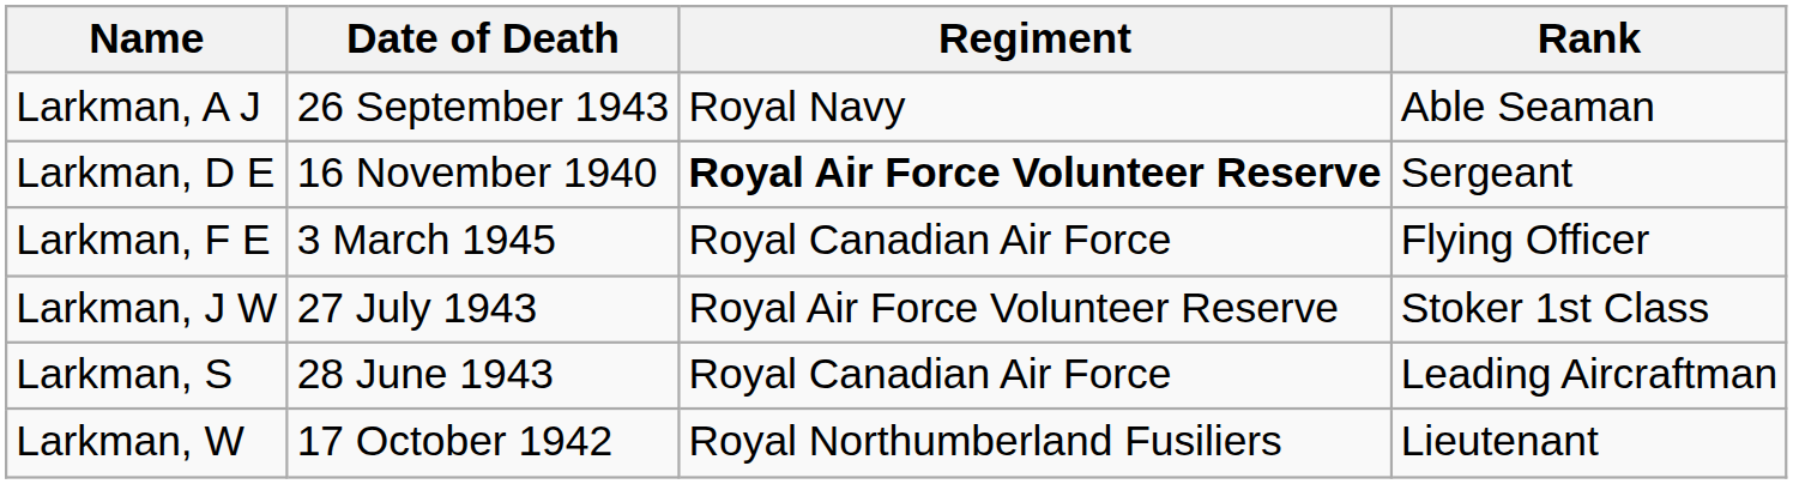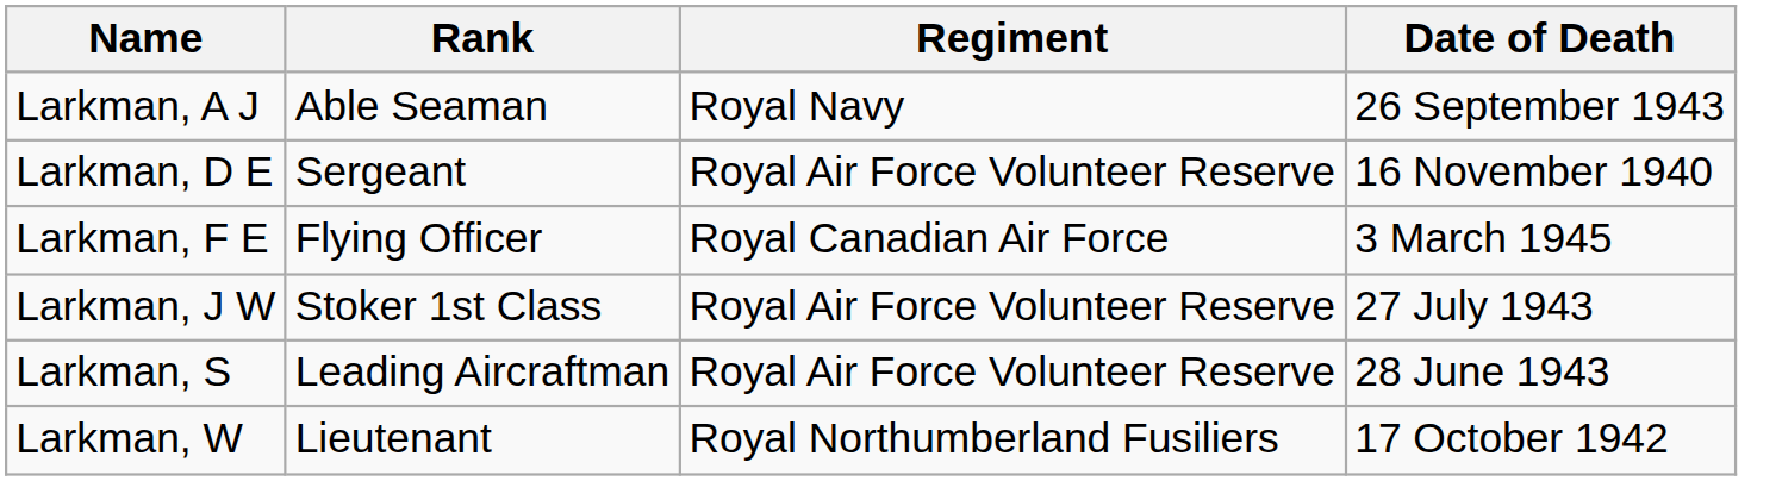 <table class="wikitable">
 <tr>
 <th>Name</th>
+<th>Rank</th>
+<th>Regiment</th>
 <th>Date of Death</th>
-<th>Regiment</th>
-<th>Rank</th>
 </tr>
 <tr>
 <td>Larkman, A J</td>
+<td>Able Seaman</td>
+<td>Royal Navy</td>
 <td>26 September 1943</td>
-<td>Royal Navy</td>
-<td>Able Seaman</td>
 </tr>
 <tr>
 <td>Larkman, D E</td>
+<td>Sergeant</td>
+<td>Royal Air Force Volunteer Reserve</td>
 <td>16 November 1940</td>
-<td><strong>Royal Air Force Volunteer Reserve</strong></td>
-<td>Sergeant</td>
 </tr>
 <tr>
 <td>Larkman, F E</td>
+<td>Flying Officer</td>
+<td>Royal Canadian Air Force</td>
 <td>3 March 1945</td>
-<td>Royal Canadian Air Force</td>
-<td>Flying Officer</td>
 </tr>
 <tr>
 <td>Larkman, J W</td>
+<td>Stoker 1st Class</td>
+<td>Royal Air Force Volunteer Reserve</td>
 <td>27 July 1943</td>
-<td>Royal Air Force Volunteer Reserve</td>
-<td>Stoker 1st Class</td>
 </tr>
 <tr>
 <td>Larkman, S</td>
+<td>Leading Aircraftman</td>
+<td>Royal Air Force Volunteer Reserve</td>
 <td>28 June 1943</td>
-<td>Royal Canadian Air Force</td>
-<td>Leading Aircraftman</td>
 </tr>
 <tr>
 <td>Larkman, W</td>
+<td>Lieutenant</td>
+<td>Royal Northumberland Fusiliers</td>
 <td>17 October 1942</td>
-<td>Royal Northumberland Fusiliers</td>
-<td>Lieutenant</td>
 </tr>
 </table>
